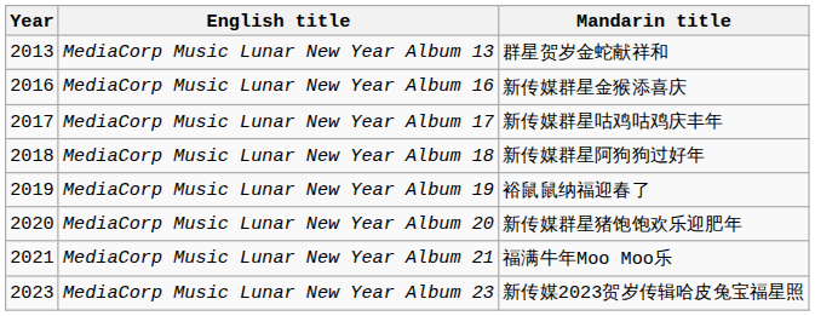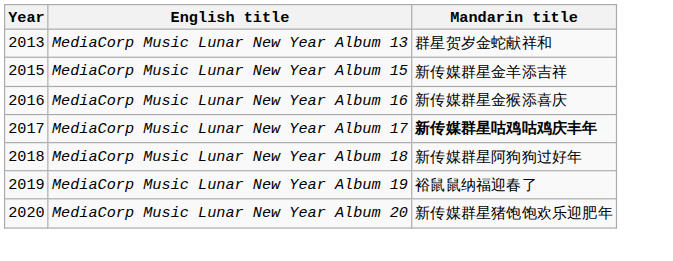 <table class="wikitable sortable">
 <tr>
 <th>Year</th>
 <th>English title</th>
 <th>Mandarin title</th>
 </tr>
 <tr>
 <td>2013</td>
 <td><em>MediaCorp Music Lunar New Year Album 13</em></td>
 <td>群星贺岁金蛇献祥和</td>
 </tr>
 <tr>
+<td>2015</td>
+<td><em>MediaCorp Music Lunar New Year Album 15</em></td>
+<td>新传媒群星金羊添吉祥</td>
+</tr>
+<tr>
 <td>2016</td>
 <td><em>MediaCorp Music Lunar New Year Album 16</em></td>
 <td>新传媒群星金猴添喜庆</td>
 </tr>
 <tr>
 <td>2017</td>
 <td><em>MediaCorp Music Lunar New Year Album 17</em></td>
-<td>新传媒群星咕鸡咕鸡庆丰年</td>
+<td><strong>新传媒群星咕鸡咕鸡庆丰年</strong></td>
 </tr>
 <tr>
 <td>2018</td>
 <td><em>MediaCorp Music Lunar New Year Album 18</em></td>
 <td>新传媒群星阿狗狗过好年</td>
 </tr>
 <tr>
 <td>2019</td>
 <td><em>MediaCorp Music Lunar New Year Album 19</em></td>
 <td>裕鼠鼠纳福迎春了</td>
 </tr>
 <tr>
 <td>2020</td>
 <td><em>MediaCorp Music Lunar New Year Album 20</em></td>
 <td>新传媒群星猪饱饱欢乐迎肥年</td>
 </tr>
-<tr>
-<td>2021</td>
-<td><em>MediaCorp Music Lunar New Year Album 21</em></td>
-<td>福满牛年Moo Moo乐</td>
-</tr>
-<tr>
-<td>2023</td>
-<td><em>MediaCorp Music Lunar New Year Album 23</em></td>
-<td>新传媒2023贺岁传辑哈皮兔宝福星照</td>
-</tr>
 </table>
